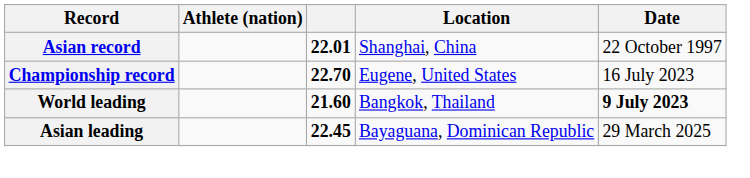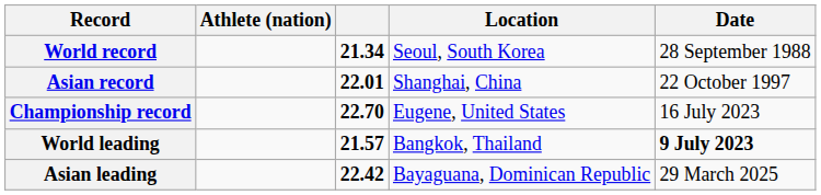 <table class="wikitable">
 <tr>
 <th scope="col">Record</th>
 <th scope="col">Athlete (nation)</th>
 <th scope="col"></th>
 <th scope="col">Location</th>
 <th scope="col">Date</th>
+</tr>
+<tr>
+<th scope="row"><a href='#'>World record</a></th>
+<td></td>
+<td align="center"><strong>21.34</strong></td>
+<td><a href='#'>Seoul</a>, <a href='#'>South Korea</a></td>
+<td>28 September 1988</td>
 </tr>
 <tr>
 <th scope="row"><a href='#'>Asian record</a></th>
 <td></td>
 <td align="center"><strong>22.01</strong></td>
 <td><a href='#'>Shanghai</a>, <a href='#'>China</a></td>
 <td>22 October 1997</td>
 </tr>
 <tr>
 <th><a href='#'>Championship record</a></th>
 <td></td>
 <td align="center"><strong>22.70</strong></td>
 <td><a href='#'>Eugene</a>, <a href='#'>United States</a></td>
 <td>16 July 2023</td>
 </tr>
 <tr>
 <th scope="row">World leading</th>
 <td></td>
-<td align="center"><strong>21.60</strong></td>
+<td align="center"><strong>21.57</strong></td>
 <td><a href='#'>Bangkok</a>, <a href='#'>Thailand</a></td>
 <td><strong>9 July 2023</strong></td>
 </tr>
 <tr>
 <th scope="row">Asian leading</th>
 <td></td>
-<td align="center"><strong>22.45</strong></td>
+<td align="center"><strong>22.42</strong></td>
 <td><a href='#'>Bayaguana</a>, <a href='#'>Dominican Republic</a></td>
 <td>29 March 2025</td>
 </tr>
 </table>
